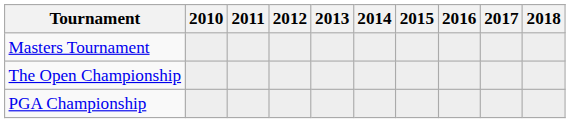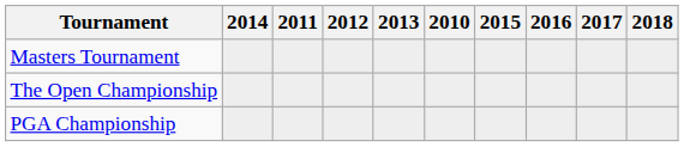 <table class="wikitable" style="font-size:95%;text-align:center;">
 <tr>
 <th>Tournament</th>
-<th>2010</th>
+<th>2014</th>
 <th>2011</th>
 <th>2012</th>
 <th>2013</th>
-<th>2014</th>
+<th>2010</th>
 <th>2015</th>
 <th>2016</th>
 <th>2017</th>
 <th>2018</th>
 </tr>
 <tr>
 <td align=left><a href='#'>Masters Tournament</a></td>
 <td style="background:#eeeeee;"></td>
 <td style="background:#eeeeee;"></td>
 <td style="background:#eeeeee;"></td>
 <td style="background:#eeeeee;"></td>
 <td style="background:#eeeeee;"></td>
 <td style="background:#eeeeee;"></td>
 <td style="background:#eeeeee;"></td>
 <td style="background:#eeeeee;"></td>
 <td style="background:#eeeeee;"></td>
 </tr>
 <tr>
 <td align=left><a href='#'>The Open Championship</a></td>
 <td style="background:#eeeeee;"></td>
 <td style="background:#eeeeee;"></td>
 <td style="background:#eeeeee;"></td>
 <td style="background:#eeeeee;"></td>
 <td style="background:#eeeeee;"></td>
 <td style="background:#eeeeee;"></td>
 <td style="background:#eeeeee;"></td>
 <td style="background:#eeeeee;"></td>
 <td style="background:#eeeeee;"></td>
 </tr>
 <tr>
 <td align=left><a href='#'>PGA Championship</a></td>
 <td style="background:#eeeeee;"></td>
 <td style="background:#eeeeee;"></td>
 <td style="background:#eeeeee;"></td>
 <td style="background:#eeeeee;"></td>
 <td style="background:#eeeeee;"></td>
 <td style="background:#eeeeee;"></td>
 <td style="background:#eeeeee;"></td>
 <td style="background:#eeeeee;"></td>
 <td style="background:#eeeeee;"></td>
 </tr>
 </table>
